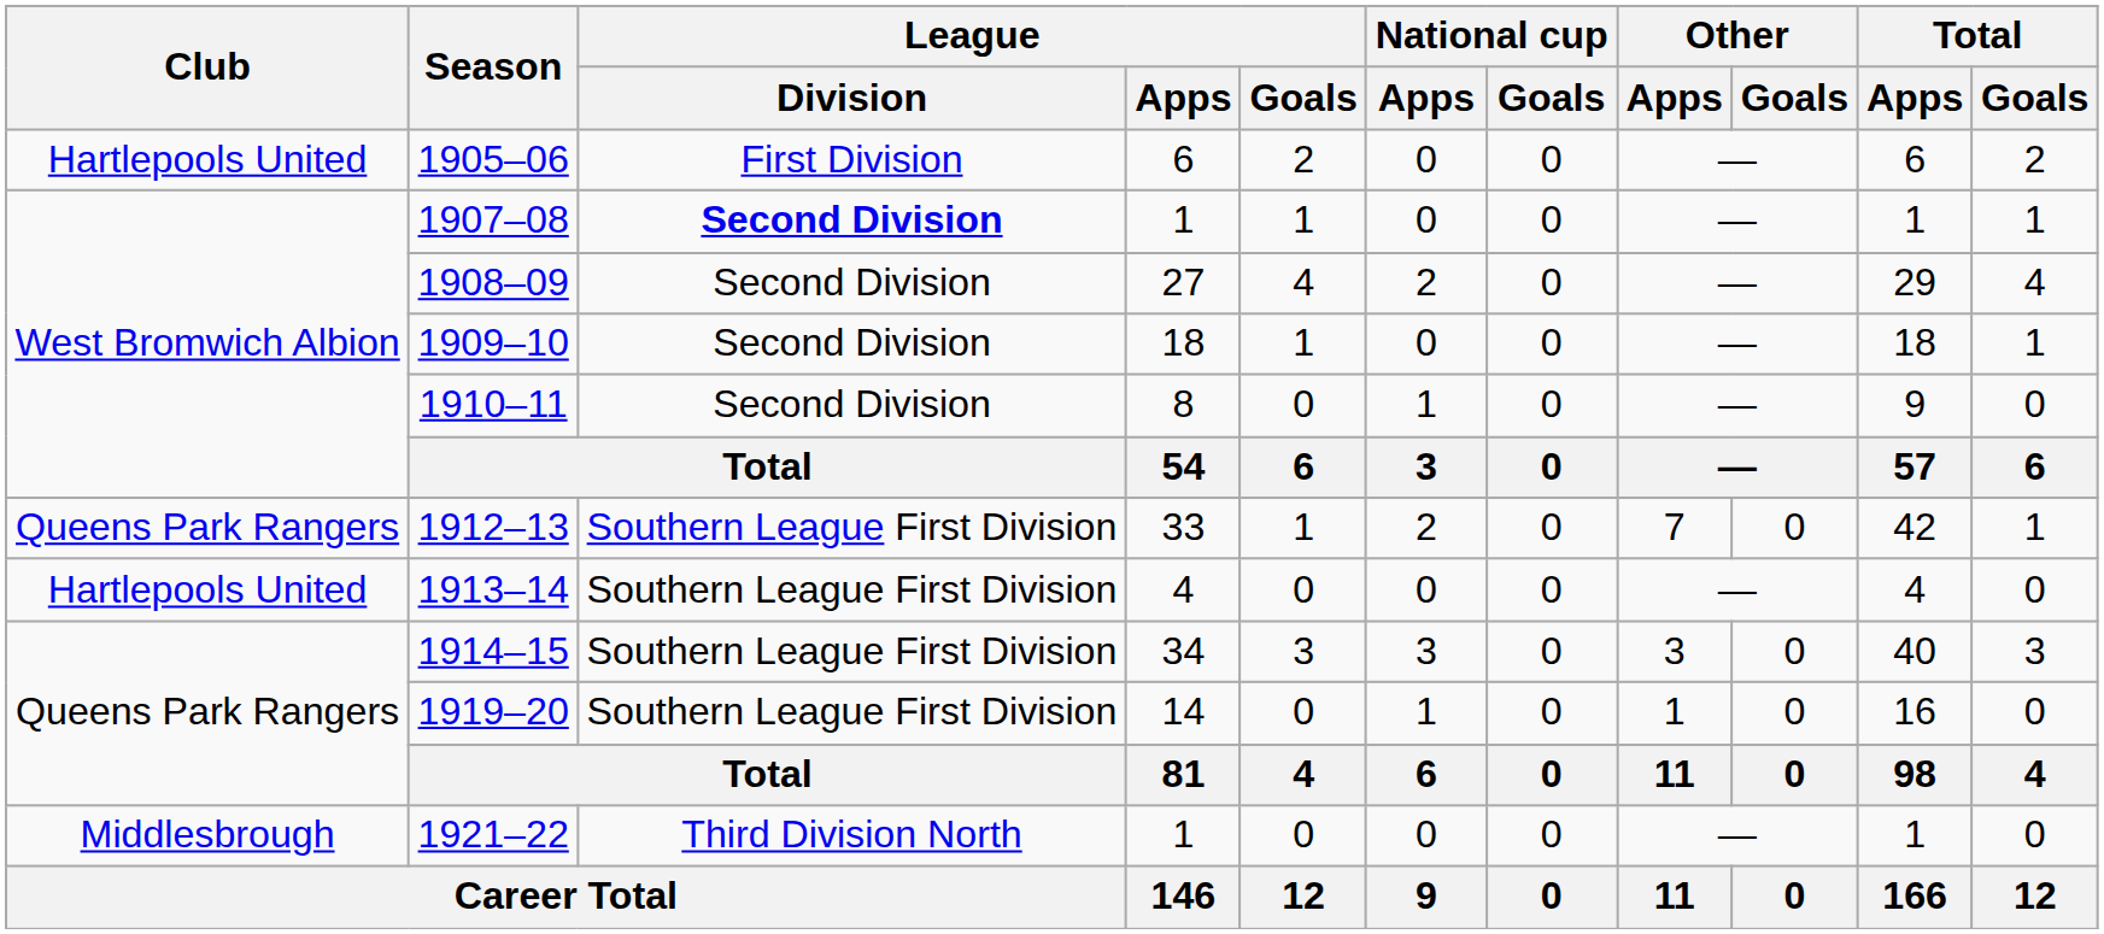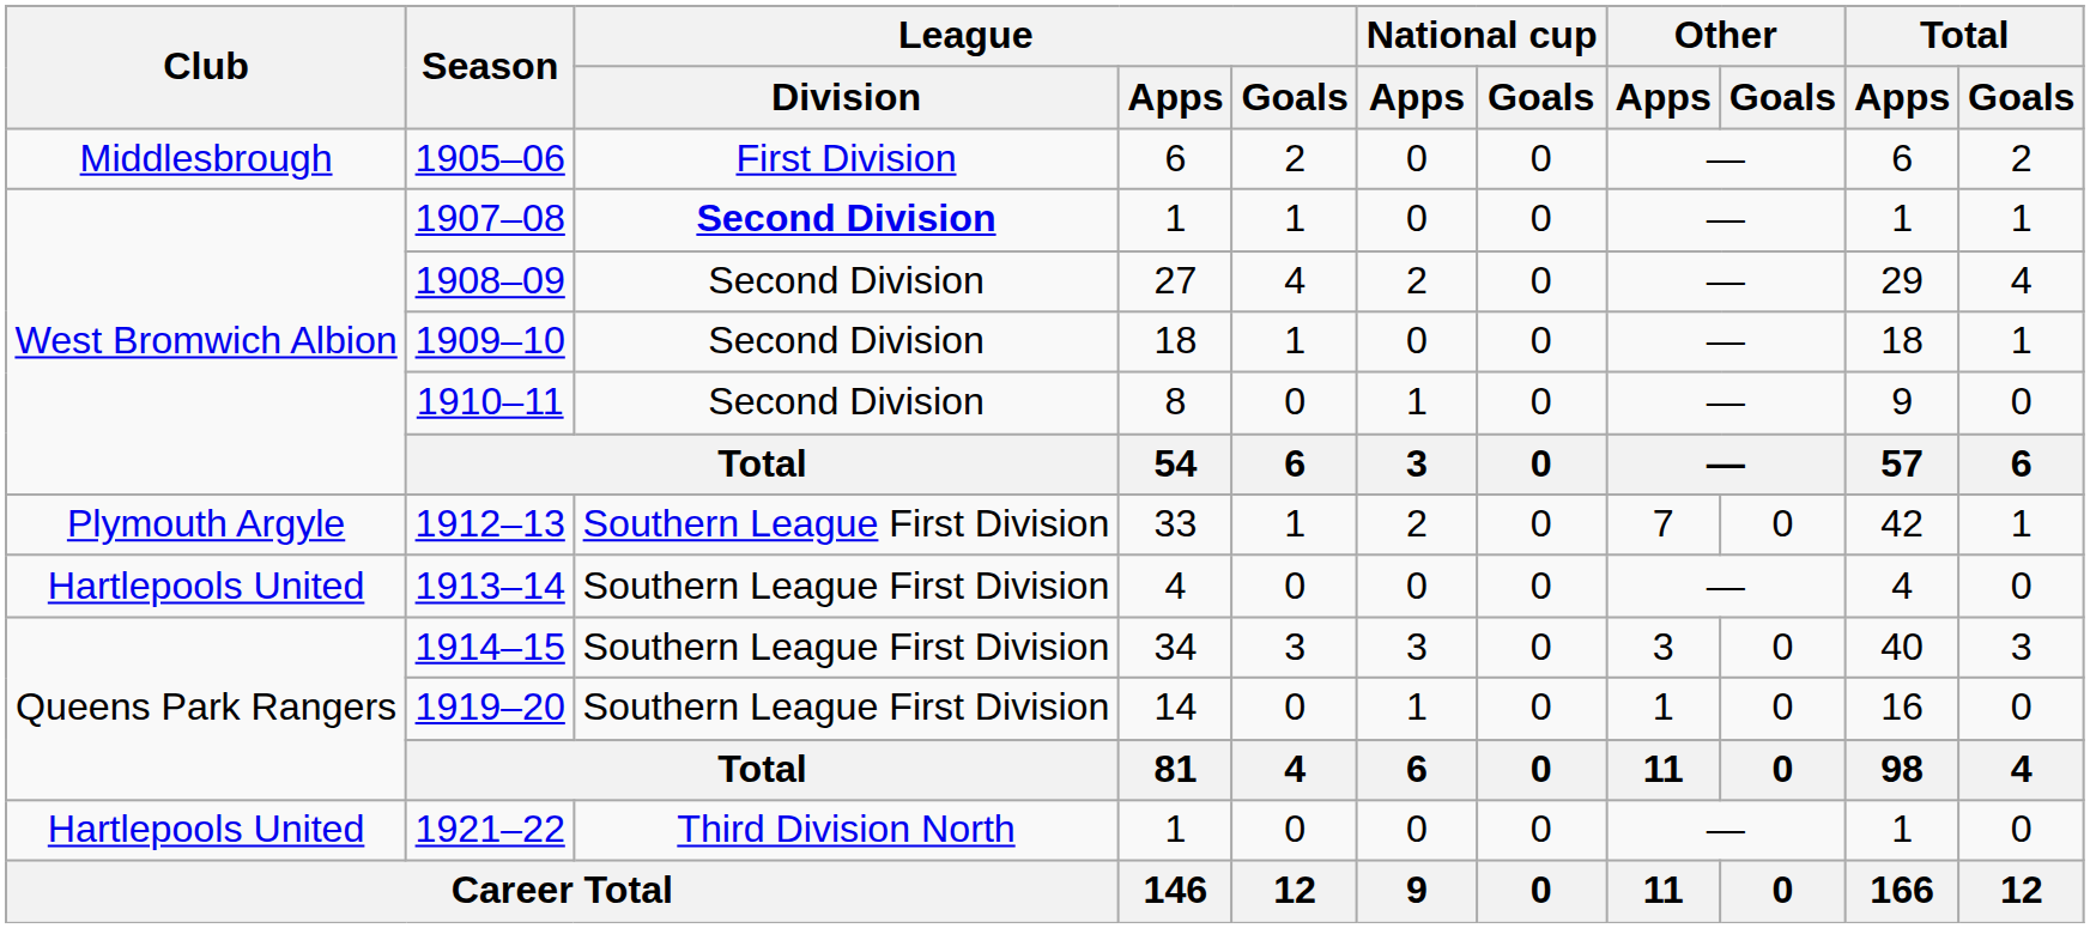 <table class="wikitable" style="text-align: center;">
 <tr>
 <th rowspan="2">Club</th>
 <th rowspan="2">Season</th>
 <th colspan="3">League</th>
 <th colspan="2">National cup</th>
 <th colspan="2">Other</th>
 <th colspan="2">Total</th>
 </tr>
 <tr>
 <th>Division</th>
 <th>Apps</th>
 <th>Goals</th>
 <th>Apps</th>
 <th>Goals</th>
 <th>Apps</th>
 <th>Goals</th>
 <th>Apps</th>
 <th>Goals</th>
 </tr>
 <tr>
-<td><a href='#'>Hartlepools United</a></td>
+<td><a href='#'>Middlesbrough</a></td>
 <td><a href='#'>1905–06</a></td>
 <td><a href='#'>First Division</a></td>
 <td>6</td>
 <td>2</td>
 <td>0</td>
 <td>0</td>
 <td colspan="2">—</td>
 <td>6</td>
 <td>2</td>
 </tr>
 <tr>
 <td rowspan="5"><a href='#'>West Bromwich Albion</a></td>
 <td><a href='#'>1907–08</a></td>
 <td><strong><a href='#'>Second Division</a></strong></td>
 <td>1</td>
 <td>1</td>
 <td>0</td>
 <td>0</td>
 <td colspan="2">—</td>
 <td>1</td>
 <td>1</td>
 </tr>
 <tr>
 <td><a href='#'>1908–09</a></td>
 <td>Second Division</td>
 <td>27</td>
 <td>4</td>
 <td>2</td>
 <td>0</td>
 <td colspan="2">—</td>
 <td>29</td>
 <td>4</td>
 </tr>
 <tr>
 <td><a href='#'>1909–10</a></td>
 <td>Second Division</td>
 <td>18</td>
 <td>1</td>
 <td>0</td>
 <td>0</td>
 <td colspan="2">—</td>
 <td>18</td>
 <td>1</td>
 </tr>
 <tr>
 <td><a href='#'>1910–11</a></td>
 <td>Second Division</td>
 <td>8</td>
 <td>0</td>
 <td>1</td>
 <td>0</td>
 <td colspan="2">—</td>
 <td>9</td>
 <td>0</td>
 </tr>
 <tr>
 <th colspan="2">Total</th>
 <th>54</th>
 <th>6</th>
 <th>3</th>
 <th>0</th>
 <th colspan="2">—</th>
 <th>57</th>
 <th>6</th>
 </tr>
 <tr>
-<td><a href='#'>Queens Park Rangers</a></td>
+<td><a href='#'>Plymouth Argyle</a></td>
 <td><a href='#'>1912–13</a></td>
 <td><a href='#'>Southern League</a> First Division</td>
 <td>33</td>
 <td>1</td>
 <td>2</td>
 <td>0</td>
 <td>7</td>
 <td>0</td>
 <td>42</td>
 <td>1</td>
 </tr>
 <tr>
 <td><a href='#'>Hartlepools United</a></td>
 <td><a href='#'>1913–14</a></td>
 <td>Southern League First Division</td>
 <td>4</td>
 <td>0</td>
 <td>0</td>
 <td>0</td>
 <td colspan="2">—</td>
 <td>4</td>
 <td>0</td>
 </tr>
 <tr>
 <td rowspan="3">Queens Park Rangers</td>
 <td><a href='#'>1914–15</a></td>
 <td>Southern League First Division</td>
 <td>34</td>
 <td>3</td>
 <td>3</td>
 <td>0</td>
 <td>3</td>
 <td>0</td>
 <td>40</td>
 <td>3</td>
 </tr>
 <tr>
 <td><a href='#'>1919–20</a></td>
 <td>Southern League First Division</td>
 <td>14</td>
 <td>0</td>
 <td>1</td>
 <td>0</td>
 <td>1</td>
 <td>0</td>
 <td>16</td>
 <td>0</td>
 </tr>
 <tr>
 <th colspan="2">Total</th>
 <th>81</th>
 <th>4</th>
 <th>6</th>
 <th>0</th>
 <th>11</th>
 <th>0</th>
 <th>98</th>
 <th>4</th>
 </tr>
 <tr>
-<td><a href='#'>Middlesbrough</a></td>
+<td><a href='#'>Hartlepools United</a></td>
 <td><a href='#'>1921–22</a></td>
 <td><a href='#'>Third Division North</a></td>
 <td>1</td>
 <td>0</td>
 <td>0</td>
 <td>0</td>
 <td colspan="2">—</td>
 <td>1</td>
 <td>0</td>
 </tr>
 <tr>
 <th colspan="3">Career Total</th>
 <th>146</th>
 <th>12</th>
 <th>9</th>
 <th>0</th>
 <th>11</th>
 <th>0</th>
 <th>166</th>
 <th>12</th>
 </tr>
 </table>
